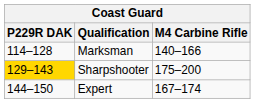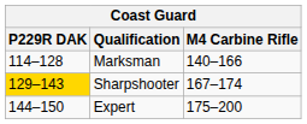 <table class="wikitable">
 <tr>
 <th colspan="3">Coast Guard</th>
 </tr>
 <tr>
 <th>P229R DAK</th>
 <th>Qualification</th>
 <th>M4 Carbine Rifle</th>
 </tr>
 <tr>
 <td>114–128</td>
 <td>Marksman</td>
 <td>140–166</td>
 </tr>
 <tr>
 <td style="background: gold;">129–143</td>
 <td>Sharpshooter</td>
-<td>175–200</td>
+<td>167–174</td>
 </tr>
 <tr>
 <td>144–150</td>
 <td>Expert</td>
-<td>167–174</td>
+<td>175–200</td>
 </tr>
 </table>
